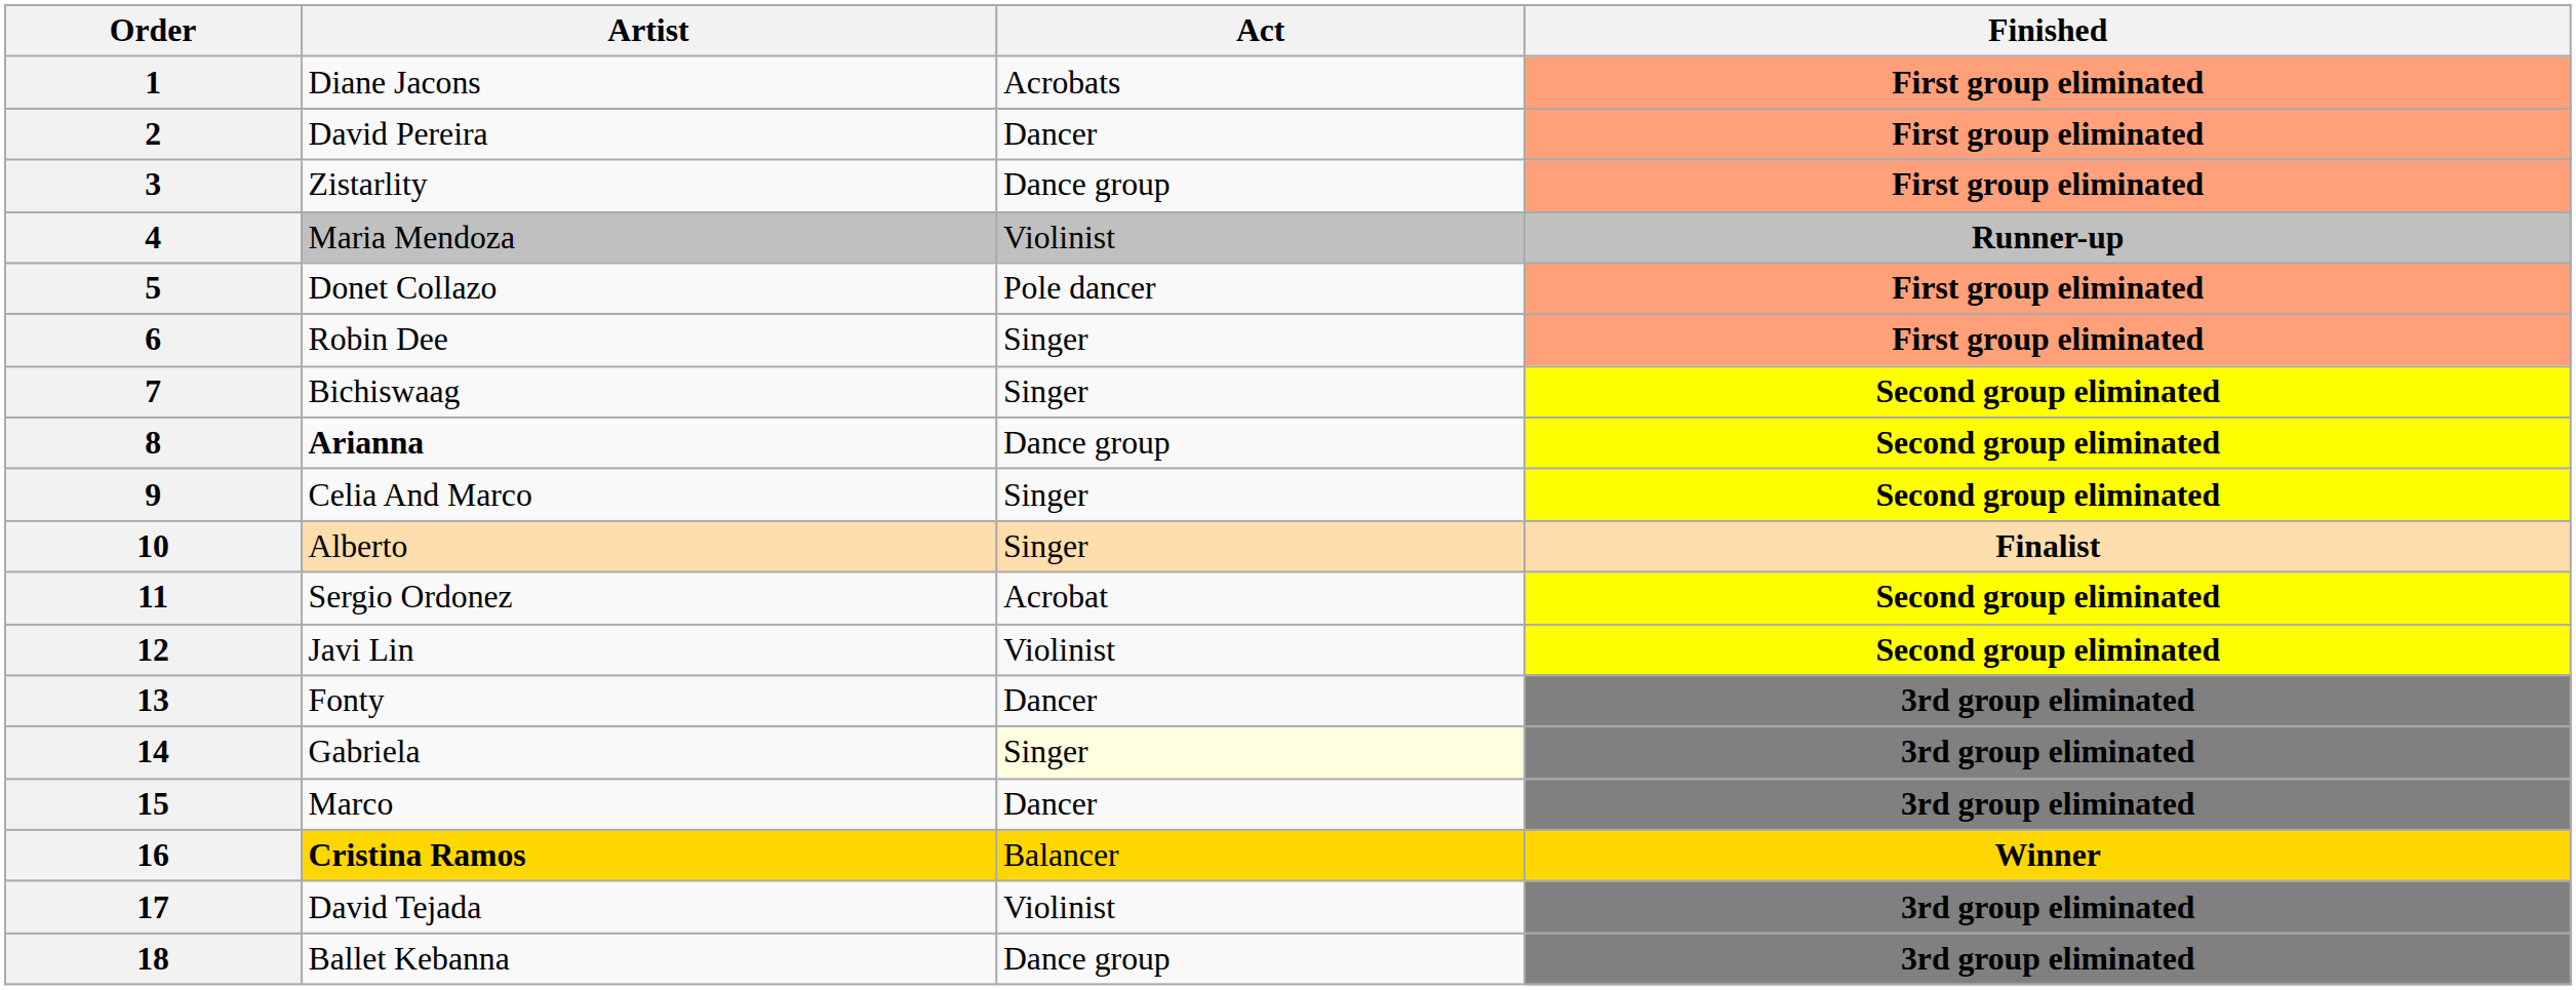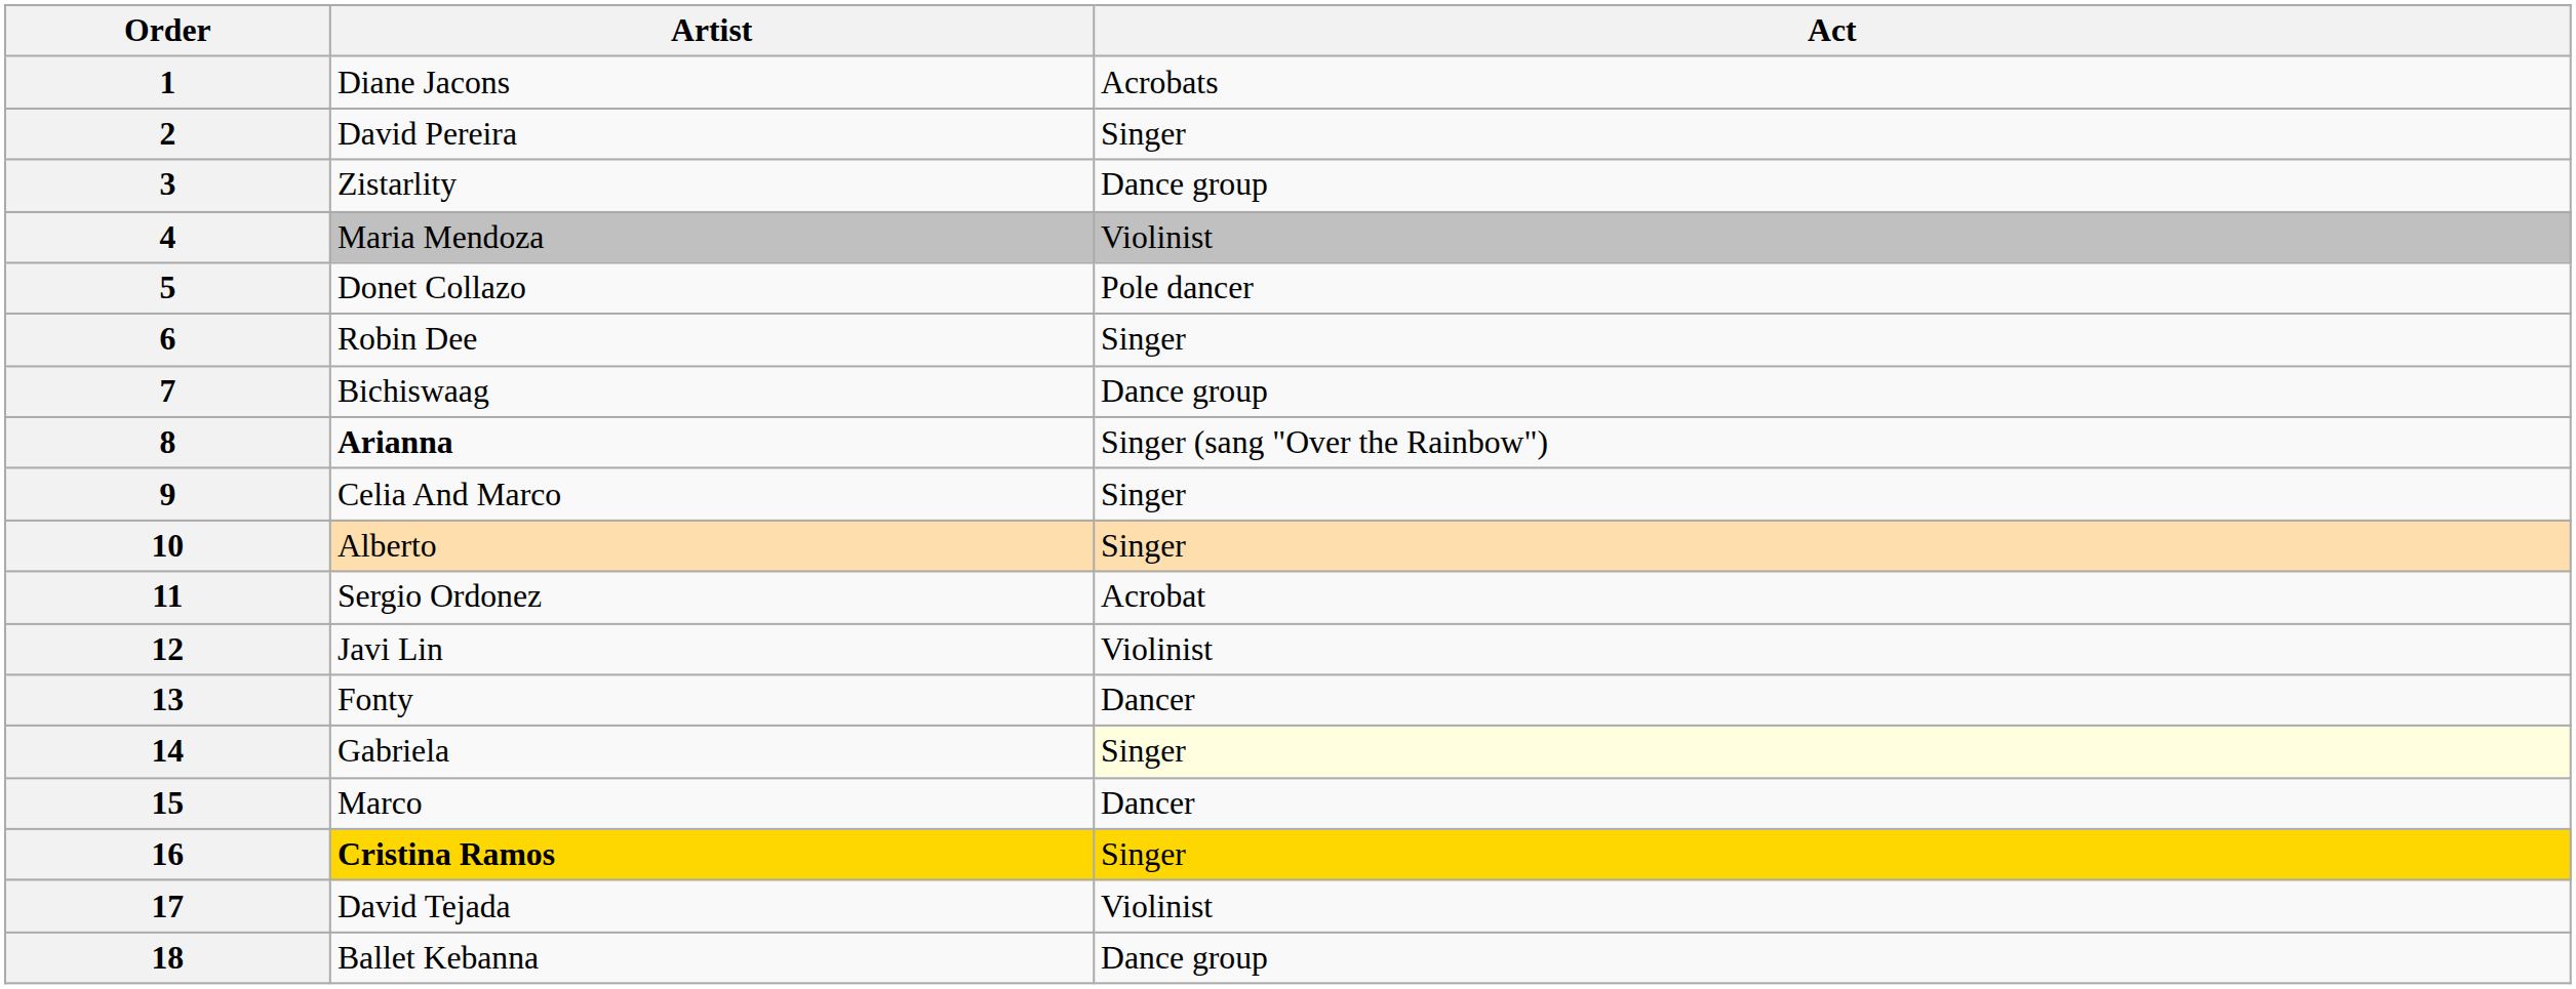 <table class="wikitable sortable" width="100%">
 <tr>
 <th>Order</th>
 <th class="unsortable">Artist</th>
 <th class="unsortable">Act</th>
-<th>Finished</th>
 </tr>
 <tr>
 <th>1</th>
 <td>Diane Jacons</td>
 <td>Acrobats</td>
-<td style="background:lightsalmon" align="center"><strong>First group eliminated</strong></td>
 </tr>
 <tr>
 <th>2</th>
 <td>David Pereira</td>
-<td>Dancer</td>
-<td style="background:lightsalmon" align="center"><strong>First group eliminated</strong></td>
+<td>Singer</td>
 </tr>
 <tr>
 <th>3</th>
 <td>Zistarlity</td>
 <td>Dance group</td>
-<td style="background:lightsalmon" align="center"><strong>First group eliminated</strong></td>
 </tr>
 <tr style="background:silver;">
 <th>4</th>
 <td>Maria Mendoza</td>
 <td>Violinist</td>
-<td style="background:Silver" align="center"><strong>Runner-up</strong></td>
 </tr>
 <tr>
 <th>5</th>
 <td>Donet Collazo</td>
 <td>Pole dancer</td>
-<td style="background:lightsalmon" align="center"><strong>First group eliminated</strong></td>
 </tr>
 <tr>
 <th>6</th>
 <td>Robin Dee</td>
 <td>Singer</td>
-<td style="background:lightsalmon" align="center"><strong>First group eliminated</strong></td>
 </tr>
 <tr>
 <th>7</th>
 <td>Bichiswaag</td>
-<td>Singer</td>
-<td style="background:Yellow" align="center"><strong>Second group eliminated</strong></td>
+<td>Dance group</td>
 </tr>
 <tr>
 <th>8</th>
 <td><strong>Arianna</strong></td>
-<td>Dance group</td>
-<td style="background:Yellow" align="center"><strong>Second group eliminated</strong></td>
+<td>Singer (sang "Over the Rainbow")</td>
 </tr>
 <tr>
 <th>9</th>
 <td>Celia And Marco</td>
 <td>Singer</td>
-<td style="background:Yellow" align="center"><strong>Second group eliminated</strong></td>
 </tr>
 <tr style="background:NavajoWhite">
 <th>10</th>
 <td>Alberto</td>
 <td>Singer</td>
-<td style="background:NavajoWhite" align="center"><strong>Finalist</strong></td>
 </tr>
 <tr>
 <th>11</th>
 <td>Sergio Ordonez</td>
 <td>Acrobat</td>
-<td style="background:Yellow" align="center"><strong>Second group eliminated</strong></td>
 </tr>
 <tr>
 <th>12</th>
 <td>Javi Lin</td>
 <td>Violinist</td>
-<td style="background:Yellow" align="center"><strong>Second group eliminated</strong></td>
 </tr>
 <tr>
 <th>13</th>
 <td>Fonty</td>
 <td>Dancer</td>
-<td style="background:Grey" align="center"><strong>3rd group eliminated</strong></td>
 </tr>
 <tr>
 <th>14</th>
 <td>Gabriela</td>
 <td style="background: lightyellow;">Singer</td>
-<td style="background:Grey" align="center"><strong>3rd group eliminated</strong></td>
 </tr>
 <tr>
 <th>15</th>
 <td>Marco</td>
 <td>Dancer</td>
-<td style="background:Grey" align="center"><strong>3rd group eliminated</strong></td>
 </tr>
 <tr style="background:gold;">
 <th>16</th>
 <td><strong>Cristina Ramos</strong></td>
-<td>Balancer</td>
-<td style="background:Gold" align="center"><strong>Winner</strong></td>
+<td>Singer</td>
 </tr>
 <tr>
 <th>17</th>
 <td>David Tejada</td>
 <td>Violinist</td>
-<td style="background:Grey" align="center"><strong>3rd group eliminated</strong></td>
 </tr>
 <tr>
 <th>18</th>
 <td>Ballet Kebanna</td>
 <td>Dance group</td>
-<td style="background:Grey" align="center"><strong>3rd group eliminated</strong></td>
 </tr>
 </table>
